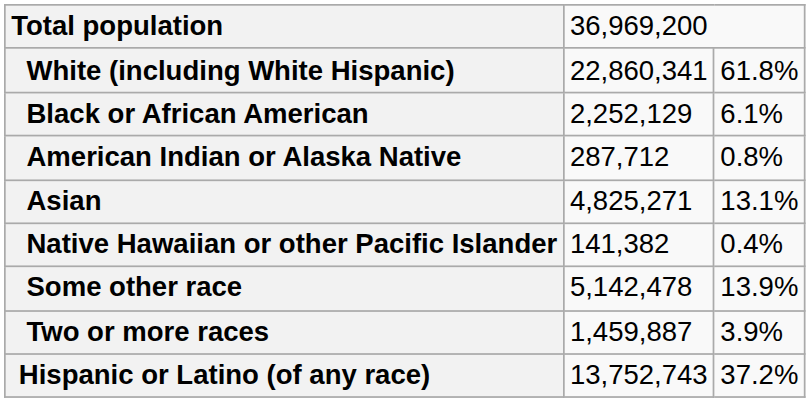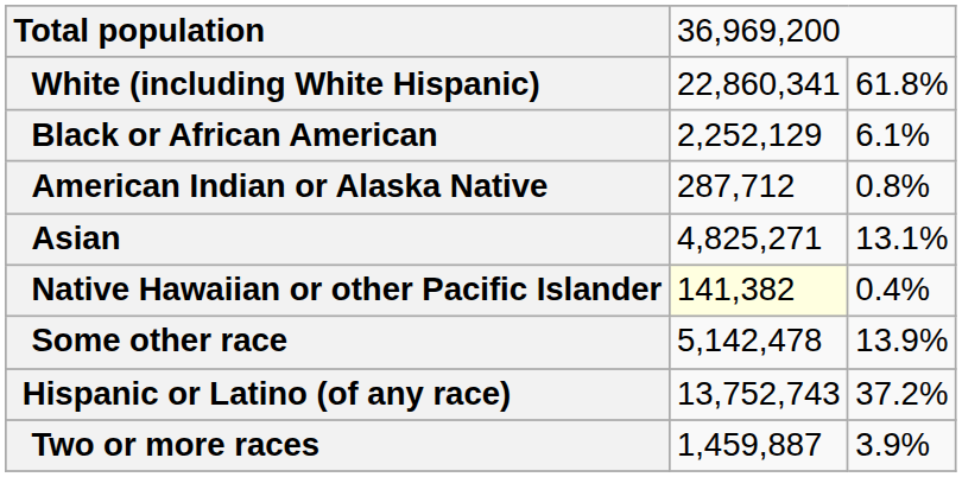 <table class="wikitable">
 <tr>
 <th scope="row" style="text-align: left;">Total population</th>
 <td colspan="2">36,969,200</td>
 </tr>
 <tr>
 <th scope="row" style="text-align: left;">  White (including White Hispanic)</th>
 <td>22,860,341</td>
 <td>61.8%</td>
 </tr>
 <tr>
 <th scope="row" style="text-align: left;">  Black or African American</th>
 <td>2,252,129</td>
 <td>6.1%</td>
 </tr>
 <tr>
 <th scope="row" style="text-align: left;">  American Indian or Alaska Native</th>
 <td>287,712</td>
 <td>0.8%</td>
 </tr>
 <tr>
 <th scope="row" style="text-align: left;">  Asian</th>
 <td>4,825,271</td>
 <td>13.1%</td>
 </tr>
 <tr>
 <th scope="row" style="text-align: left;">  Native Hawaiian or other Pacific Islander</th>
-<td>141,382</td>
+<td style="background: lightyellow;">141,382</td>
 <td>0.4%</td>
 </tr>
 <tr>
 <th scope="row" style="text-align: left;">  Some other race</th>
 <td>5,142,478</td>
 <td>13.9%</td>
 </tr>
 <tr>
+<th scope="row" style="text-align: left;"> Hispanic or Latino (of any race)</th>
+<td>13,752,743</td>
+<td>37.2%</td>
+</tr>
+<tr>
 <th scope="row" style="text-align: left;">  Two or more races</th>
 <td>1,459,887</td>
 <td>3.9%</td>
 </tr>
-<tr>
-<th scope="row" style="text-align: left;"> Hispanic or Latino (of any race)</th>
-<td>13,752,743</td>
-<td>37.2%</td>
-</tr>
 </table>
